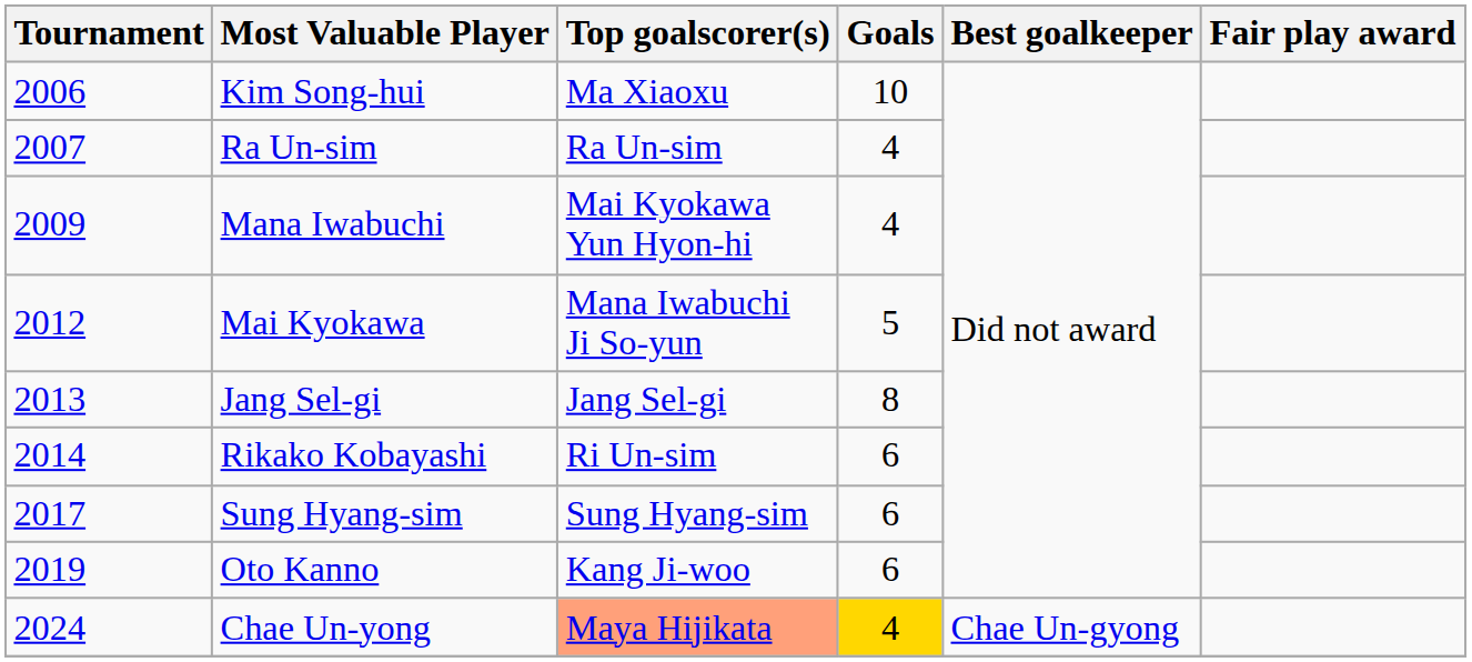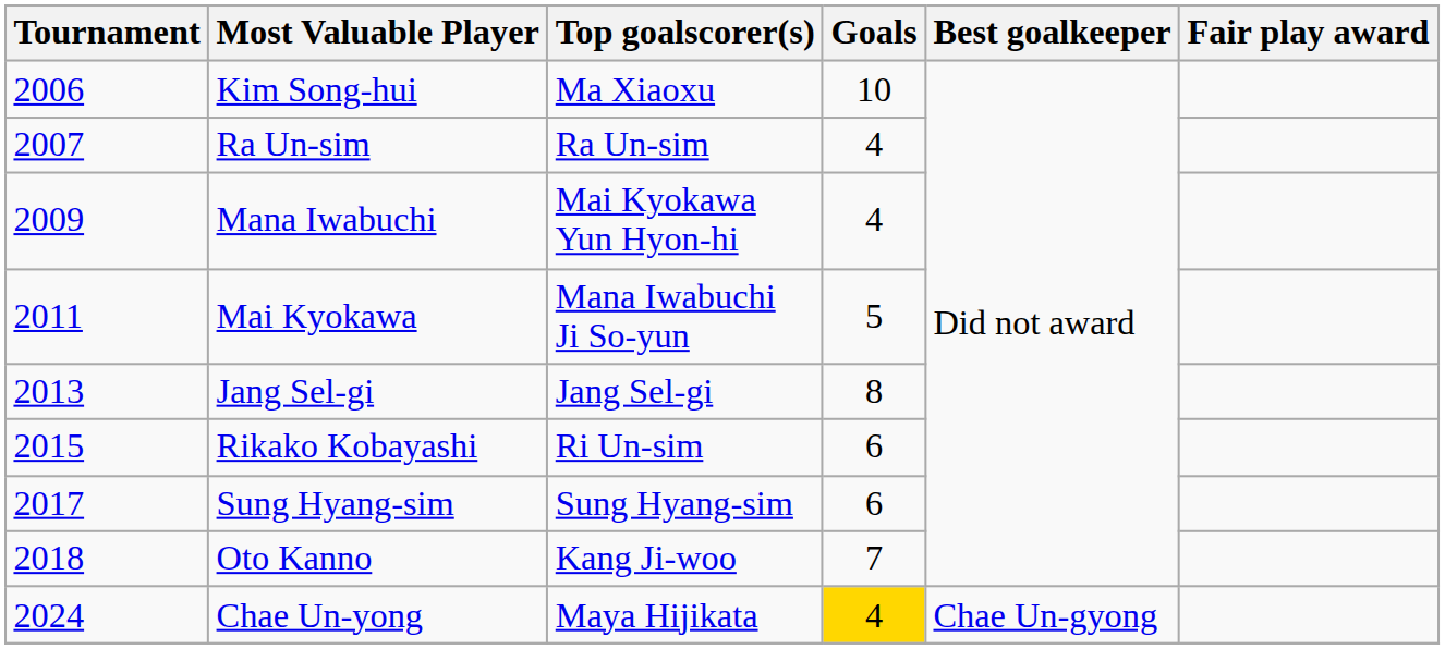 <table class="wikitable">
 <tr>
 <th>Tournament</th>
 <th>Most Valuable Player</th>
 <th>Top goalscorer(s)</th>
 <th>Goals</th>
 <th>Best goalkeeper</th>
 <th>Fair play award</th>
 </tr>
 <tr>
 <td><a href='#'>2006</a></td>
 <td> <a href='#'>Kim Song-hui</a></td>
 <td> <a href='#'>Ma Xiaoxu</a></td>
 <td align=center>10</td>
 <td rowspan=8>Did not award</td>
 <td></td>
 </tr>
 <tr>
 <td><a href='#'>2007</a></td>
 <td> <a href='#'>Ra Un-sim</a></td>
 <td> <a href='#'>Ra Un-sim</a></td>
 <td align=center>4</td>
 <td></td>
 </tr>
 <tr>
 <td><a href='#'>2009</a></td>
 <td> <a href='#'>Mana Iwabuchi</a></td>
 <td> <a href='#'>Mai Kyokawa</a> <br>  <a href='#'>Yun Hyon-hi</a></td>
 <td align=center>4</td>
 <td></td>
 </tr>
 <tr>
-<td><a href='#'>2012</a></td>
+<td><a href='#'>2011</a></td>
 <td> <a href='#'>Mai Kyokawa</a></td>
 <td> <a href='#'>Mana Iwabuchi</a> <br>  <a href='#'>Ji So-yun</a></td>
 <td align=center>5</td>
 <td></td>
 </tr>
 <tr>
 <td><a href='#'>2013</a></td>
 <td> <a href='#'>Jang Sel-gi</a></td>
 <td> <a href='#'>Jang Sel-gi</a></td>
 <td align=center>8</td>
 <td></td>
 </tr>
 <tr>
-<td><a href='#'>2014</a></td>
+<td><a href='#'>2015</a></td>
 <td> <a href='#'>Rikako Kobayashi</a></td>
 <td> <a href='#'>Ri Un-sim</a></td>
 <td align=center>6</td>
 <td></td>
 </tr>
 <tr>
 <td><a href='#'>2017</a></td>
 <td> <a href='#'>Sung Hyang-sim</a></td>
 <td> <a href='#'>Sung Hyang-sim</a></td>
 <td align=center>6</td>
 <td></td>
 </tr>
 <tr>
-<td><a href='#'>2019</a></td>
+<td><a href='#'>2018</a></td>
 <td> <a href='#'>Oto Kanno</a></td>
 <td> <a href='#'>Kang Ji-woo</a></td>
-<td align=center>6</td>
+<td align=center>7</td>
 <td></td>
 </tr>
 <tr>
 <td><a href='#'>2024</a></td>
 <td> <a href='#'>Chae Un-yong</a></td>
-<td style="background: lightsalmon;"> <a href='#'>Maya Hijikata</a></td>
+<td> <a href='#'>Maya Hijikata</a></td>
 <td align=center style="background: gold;">4</td>
 <td> <a href='#'>Chae Un-gyong</a></td>
 <td></td>
 </tr>
 <tr>
 </tr>
 </table>
